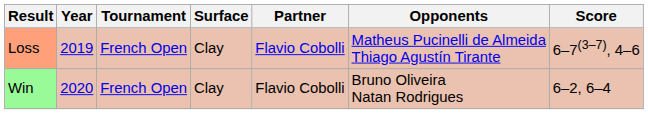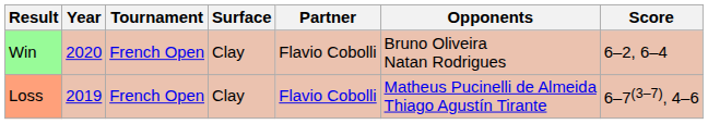 <table class="sortable wikitable">
 <tr>
 <th>Result</th>
 <th>Year</th>
 <th>Tournament</th>
 <th>Surface</th>
 <th>Partner</th>
 <th>Opponents</th>
 <th class="unsortable">Score</th>
 </tr>
 <tr style="background:#ebc2af;">
+<td bgcolor=98fb98>Win</td>
+<td><a href='#'>2020</a></td>
+<td><a href='#'>French Open</a></td>
+<td>Clay</td>
+<td> Flavio Cobolli</td>
+<td> Bruno Oliveira<br> Natan Rodrigues</td>
+<td>6–2, 6–4</td>
+</tr>
+<tr style="background:#ebc2af;">
 <td bgcolor=ffa07a>Loss</td>
 <td><a href='#'>2019</a></td>
 <td><a href='#'>French Open</a></td>
 <td>Clay</td>
 <td> <a href='#'>Flavio Cobolli</a></td>
 <td> <a href='#'>Matheus Pucinelli de Almeida</a><br> <a href='#'>Thiago Agustín Tirante</a></td>
 <td>6–7<sup>(3–7)</sup>, 4–6</td>
 </tr>
-<tr style="background:#ebc2af;">
-<td bgcolor=98fb98>Win</td>
-<td><a href='#'>2020</a></td>
-<td><a href='#'>French Open</a></td>
-<td>Clay</td>
-<td> Flavio Cobolli</td>
-<td> Bruno Oliveira<br> Natan Rodrigues</td>
-<td>6–2, 6–4</td>
-</tr>
 </table>
